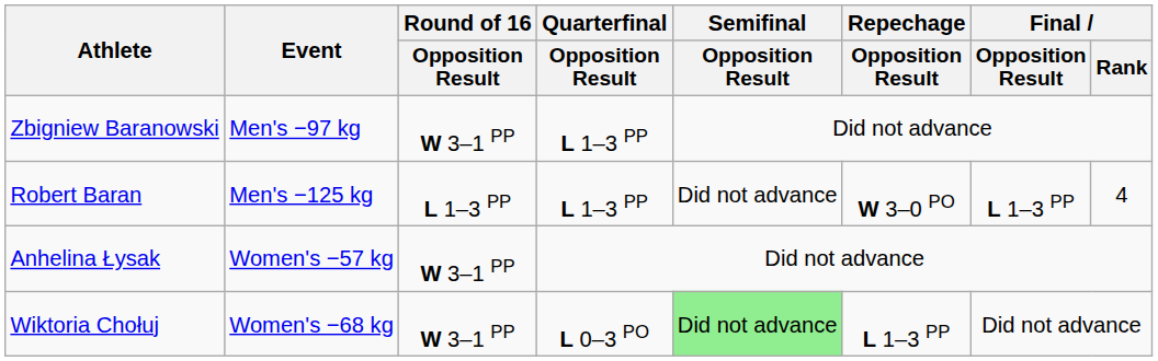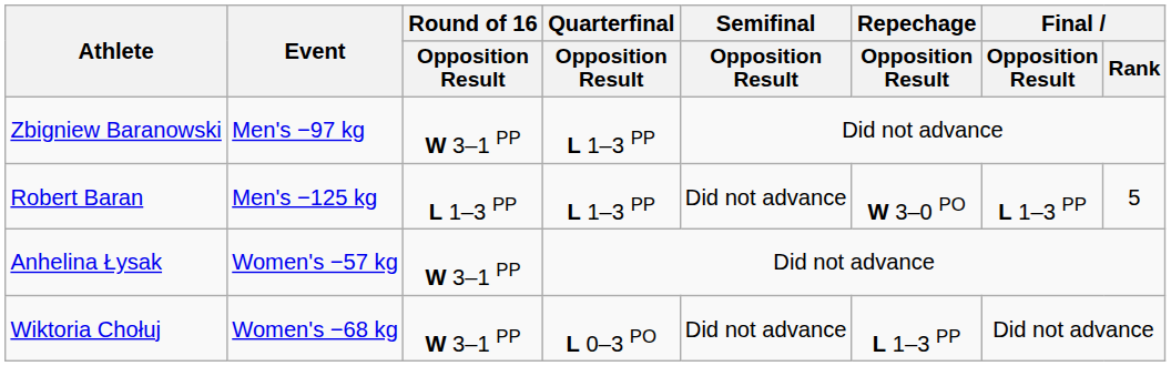 <table class="wikitable" style="font-size:90%">
 <tr>
 <th rowspan=2>Athlete</th>
 <th rowspan=2>Event</th>
 <th>Round of 16</th>
 <th>Quarterfinal</th>
 <th>Semifinal</th>
 <th>Repechage</th>
 <th colspan=2>Final / </th>
 </tr>
 <tr style="font-size: 95%">
 <th>Opposition<br>Result</th>
 <th>Opposition<br>Result</th>
 <th>Opposition<br>Result</th>
 <th>Opposition<br>Result</th>
 <th>Opposition<br>Result</th>
 <th>Rank</th>
 </tr>
 <tr align=center>
 <td align=left><a href='#'>Zbigniew Baranowski</a></td>
 <td align=left><a href='#'>Men's −97 kg</a></td>
 <td><br><strong>W</strong> 3–1 <sup>PP</sup></td>
 <td><br><strong>L</strong> 1–3 <sup>PP</sup></td>
 <td colspan=4>Did not advance</td>
 </tr>
 <tr align=center>
 <td align=left><a href='#'>Robert Baran</a></td>
 <td align=left><a href='#'>Men's −125 kg</a></td>
 <td><br><strong>L</strong> 1–3 <sup>PP</sup></td>
 <td><br><strong>L</strong> 1–3 <sup>PP</sup></td>
 <td>Did not advance</td>
 <td><br><strong>W</strong> 3–0 <sup>PO</sup></td>
 <td><br><strong>L</strong> 1–3 <sup>PP</sup></td>
-<td>4</td>
+<td>5</td>
 </tr>
 <tr align=center>
 <td align=left><a href='#'>Anhelina Łysak</a></td>
 <td align=left><a href='#'>Women's −57 kg</a></td>
 <td><br><strong>W</strong> 3–1 <sup>PP</sup></td>
 <td colspan=5>Did not advance</td>
 </tr>
 <tr align=center>
 <td align=left><a href='#'>Wiktoria Chołuj</a></td>
 <td align=left><a href='#'>Women's −68 kg</a></td>
 <td><br><strong>W</strong> 3–1 <sup>PP</sup></td>
 <td><br><strong>L</strong> 0–3 <sup>PO</sup></td>
-<td style="background: lightgreen;">Did not advance</td>
+<td>Did not advance</td>
 <td><br><strong>L</strong> 1–3 <sup>PP</sup></td>
 <td colspan=2>Did not advance</td>
 </tr>
 </table>
